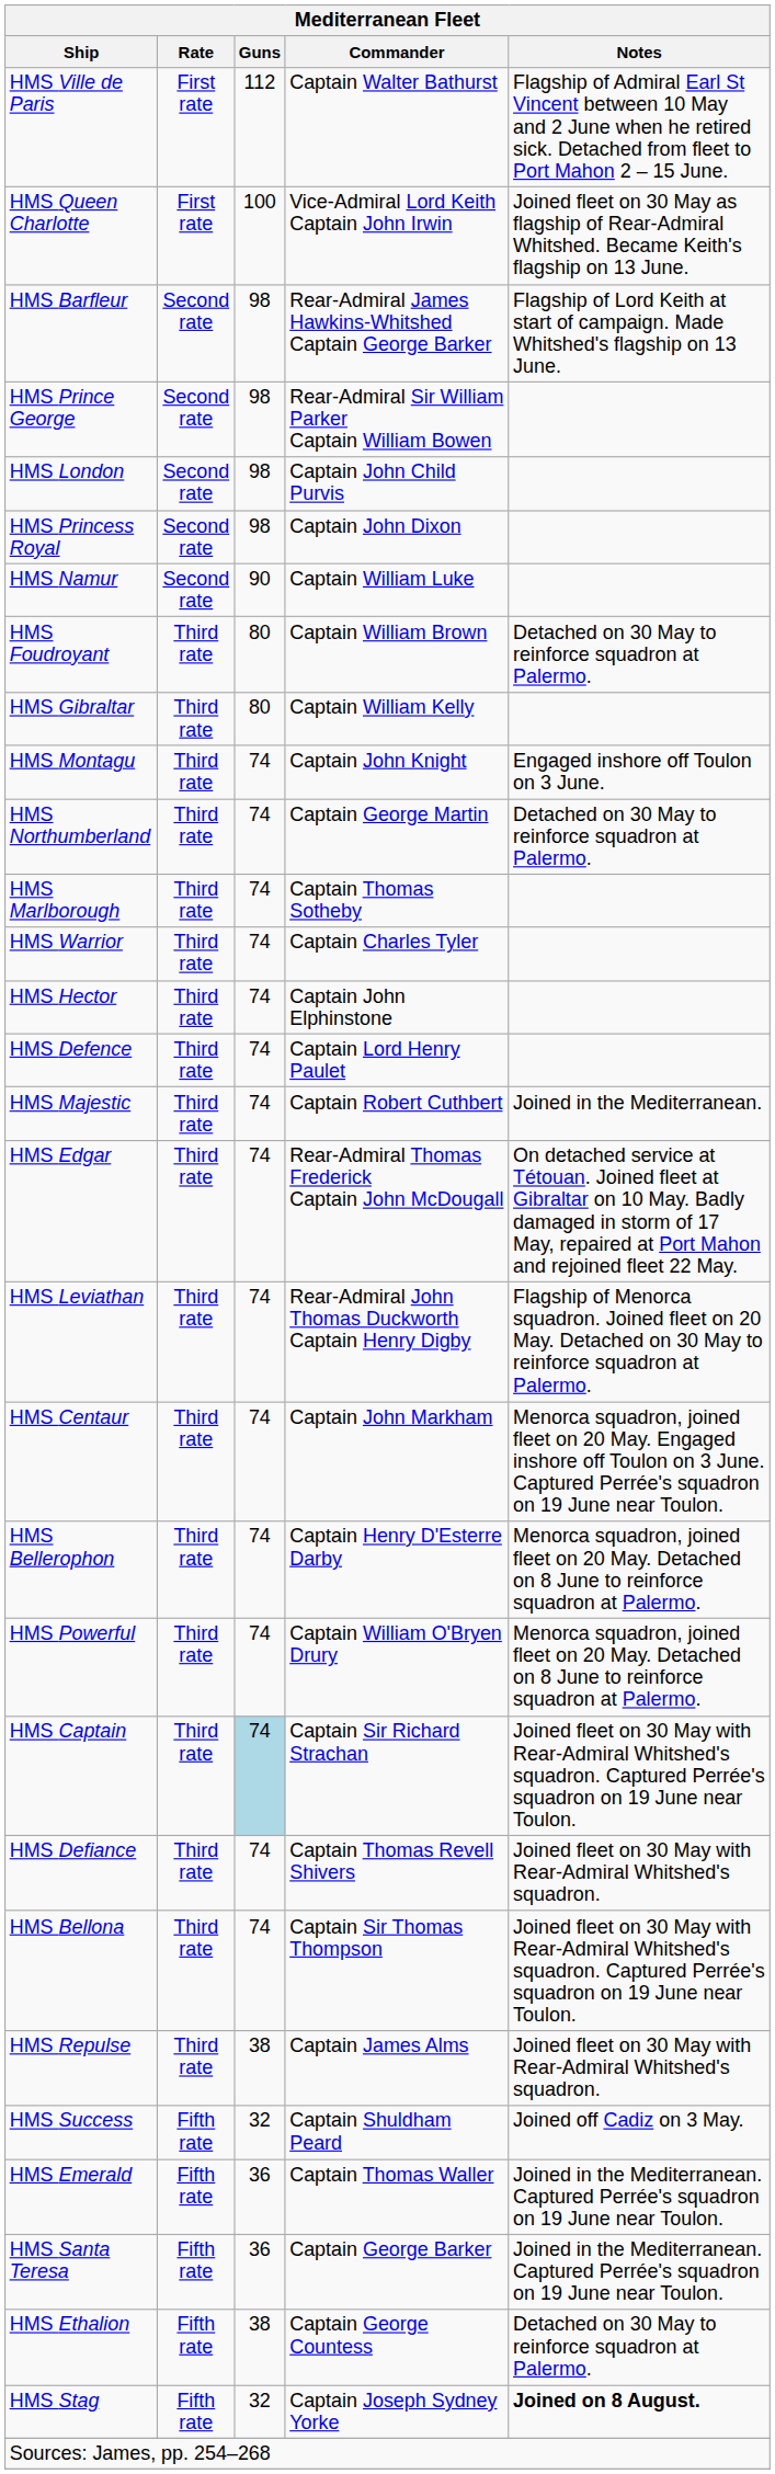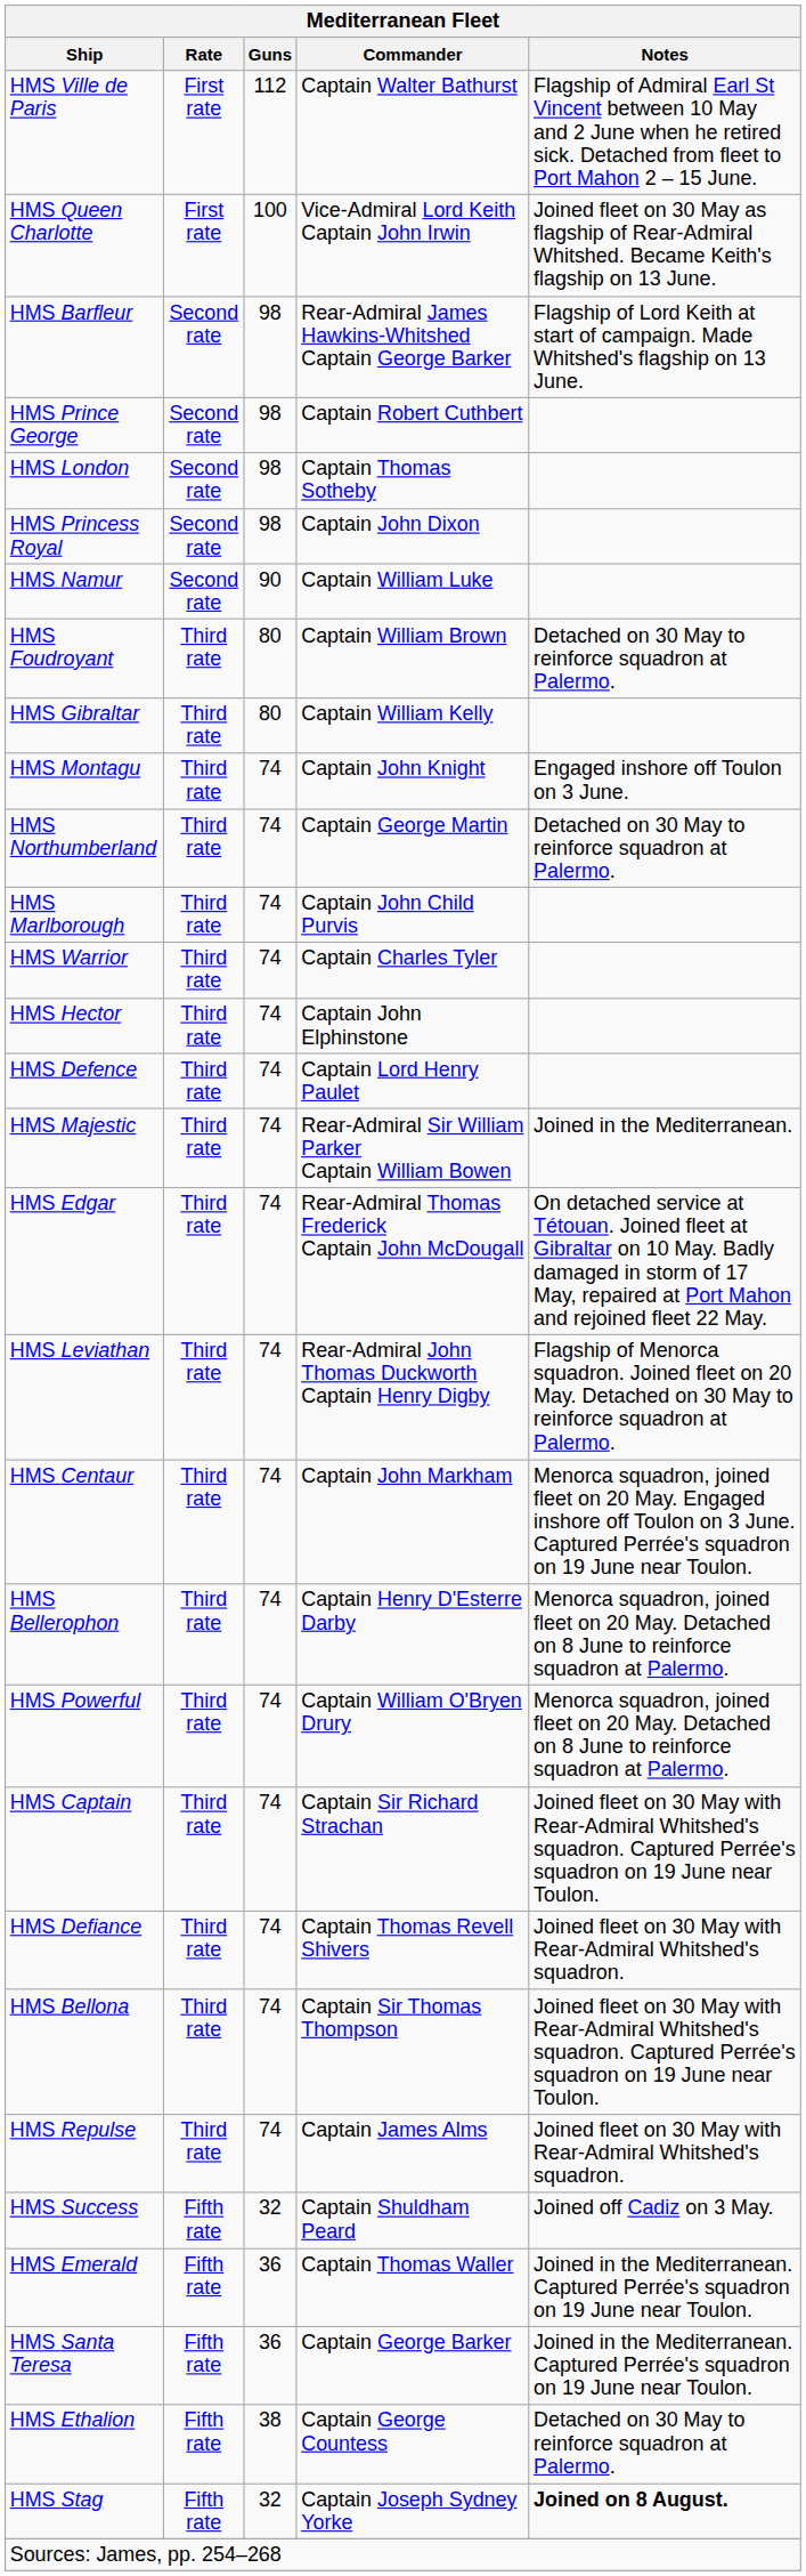 <table class="wikitable" width=100%>
 <tr valign="top">
 <th colspan="11" bgcolor="white">Mediterranean Fleet</th>
 </tr>
 <tr valign="top"|- valign="top">
 <th width=20%; align= center><small> Ship </small></th>
 <th width=10%; align= center><small> Rate </small></th>
 <th width=5%; align= center><small> Guns </small></th>
 <th width=30%; align= center><small> Commander </small></th>
 <th width=35%; align= center><small>Notes</small></th>
 </tr>
 <tr valign="top">
 <td align= left><a href='#'>HMS <em>Ville de Paris</em></a></td>
 <td align= center><a href='#'>First rate</a></td>
 <td align= center>112</td>
 <td align= left>Captain <a href='#'>Walter Bathurst</a></td>
 <td align= left>Flagship of Admiral <a href='#'>Earl St Vincent</a> between 10 May and 2 June when he retired sick. Detached from fleet to <a href='#'>Port Mahon</a> 2 – 15 June.</td>
 </tr>
 <tr valign="top">
 <td align= left><a href='#'>HMS <em>Queen Charlotte</em></a></td>
 <td align= center><a href='#'>First rate</a></td>
 <td align= center>100</td>
 <td align= left>Vice-Admiral <a href='#'>Lord Keith</a><br>Captain <a href='#'>John Irwin</a></td>
 <td align= left>Joined fleet on 30 May as flagship of Rear-Admiral Whitshed. Became Keith's flagship on 13 June.</td>
 </tr>
 <tr valign="top">
 <td align= left><a href='#'>HMS <em>Barfleur</em></a></td>
 <td align= center><a href='#'>Second rate</a></td>
 <td align= center>98</td>
 <td align= left>Rear-Admiral <a href='#'>James Hawkins-Whitshed</a><br>Captain <a href='#'>George Barker</a></td>
 <td align= left>Flagship of Lord Keith at start of campaign. Made Whitshed's flagship on 13 June.</td>
 </tr>
 <tr valign="top">
 <td align= left><a href='#'>HMS <em>Prince George</em></a></td>
 <td align= center><a href='#'>Second rate</a></td>
 <td align= center>98</td>
-<td align= left>Rear-Admiral <a href='#'>Sir William Parker</a><br>Captain <a href='#'>William Bowen</a></td>
+<td align= left>Captain <a href='#'>Robert Cuthbert</a></td>
 <td align= left></td>
 </tr>
 <tr valign="top">
 <td align= left><a href='#'>HMS <em>London</em></a></td>
 <td align= center><a href='#'>Second rate</a></td>
 <td align= center>98</td>
-<td align= left>Captain <a href='#'>John Child Purvis</a></td>
+<td align= left>Captain <a href='#'>Thomas Sotheby</a></td>
 <td align= left></td>
 </tr>
 <tr valign="top">
 <td align= left><a href='#'>HMS <em>Princess Royal</em></a></td>
 <td align= center><a href='#'>Second rate</a></td>
 <td align= center>98</td>
 <td align= left>Captain <a href='#'>John Dixon</a></td>
 <td align= left></td>
 </tr>
 <tr valign="top">
 <td align= left><a href='#'>HMS <em>Namur</em></a></td>
 <td align= center><a href='#'>Second rate</a></td>
 <td align= center>90</td>
 <td align= left>Captain <a href='#'>William Luke</a></td>
 <td align= left></td>
 </tr>
 <tr valign="top">
 <td align= left><a href='#'>HMS <em>Foudroyant</em></a></td>
 <td align= center><a href='#'>Third rate</a></td>
 <td align= center>80</td>
 <td align= left>Captain <a href='#'>William Brown</a></td>
 <td align= left>Detached on 30 May to reinforce squadron at <a href='#'>Palermo</a>.</td>
 </tr>
 <tr valign="top">
 <td align= left><a href='#'>HMS <em>Gibraltar</em></a></td>
 <td align= center><a href='#'>Third rate</a></td>
 <td align= center>80</td>
 <td align= left>Captain <a href='#'>William Kelly</a></td>
 <td align= left></td>
 </tr>
 <tr valign="top">
 <td align= left><a href='#'>HMS <em>Montagu</em></a></td>
 <td align= center><a href='#'>Third rate</a></td>
 <td align= center>74</td>
 <td align= left>Captain <a href='#'>John Knight</a></td>
 <td align= left>Engaged inshore off Toulon on 3 June.</td>
 </tr>
 <tr valign="top">
 <td align= left><a href='#'>HMS <em>Northumberland</em></a></td>
 <td align= center><a href='#'>Third rate</a></td>
 <td align= center>74</td>
 <td align= left>Captain <a href='#'>George Martin</a></td>
 <td align= left>Detached on 30 May to reinforce squadron at <a href='#'>Palermo</a>.</td>
 </tr>
 <tr valign="top">
 <td align= left><a href='#'>HMS <em>Marlborough</em></a></td>
 <td align= center><a href='#'>Third rate</a></td>
 <td align= center>74</td>
-<td align= left>Captain <a href='#'>Thomas Sotheby</a></td>
+<td align= left>Captain <a href='#'>John Child Purvis</a></td>
 <td align= left></td>
 </tr>
 <tr valign="top">
 <td align= left><a href='#'>HMS <em>Warrior</em></a></td>
 <td align= center><a href='#'>Third rate</a></td>
 <td align= center>74</td>
 <td align= left>Captain <a href='#'>Charles Tyler</a></td>
 <td align= left></td>
 </tr>
 <tr valign="top">
 <td align= left><a href='#'>HMS <em>Hector</em></a></td>
 <td align= center><a href='#'>Third rate</a></td>
 <td align= center>74</td>
 <td align= left>Captain John Elphinstone</td>
 <td align= left></td>
 </tr>
 <tr valign="top">
 <td align= left><a href='#'>HMS <em>Defence</em></a></td>
 <td align= center><a href='#'>Third rate</a></td>
 <td align= center>74</td>
 <td align= left>Captain <a href='#'>Lord Henry Paulet</a></td>
 <td align= left></td>
 </tr>
 <tr valign="top">
 <td align= left><a href='#'>HMS <em>Majestic</em></a></td>
 <td align= center><a href='#'>Third rate</a></td>
 <td align= center>74</td>
-<td align= left>Captain <a href='#'>Robert Cuthbert</a></td>
+<td align= left>Rear-Admiral <a href='#'>Sir William Parker</a><br>Captain <a href='#'>William Bowen</a></td>
 <td align= left>Joined in the Mediterranean.</td>
 </tr>
 <tr valign="top">
 <td align= left><a href='#'>HMS <em>Edgar</em></a></td>
 <td align= center><a href='#'>Third rate</a></td>
 <td align= center>74</td>
 <td align= left>Rear-Admiral <a href='#'>Thomas Frederick</a><br>Captain <a href='#'>John McDougall</a></td>
 <td align= left>On detached service at <a href='#'>Tétouan</a>. Joined fleet at <a href='#'>Gibraltar</a> on 10 May. Badly damaged in storm of 17 May, repaired at <a href='#'>Port Mahon</a> and rejoined fleet 22 May.</td>
 </tr>
 <tr valign="top">
 <td align= left><a href='#'>HMS <em>Leviathan</em></a></td>
 <td align= center><a href='#'>Third rate</a></td>
 <td align= center>74</td>
 <td align= left>Rear-Admiral <a href='#'>John Thomas Duckworth</a><br>Captain <a href='#'>Henry Digby</a></td>
 <td align= left>Flagship of Menorca squadron. Joined fleet on 20 May. Detached on 30 May to reinforce squadron at <a href='#'>Palermo</a>.</td>
 </tr>
 <tr valign="top">
 <td align= left><a href='#'>HMS <em>Centaur</em></a></td>
 <td align= center><a href='#'>Third rate</a></td>
 <td align= center>74</td>
 <td align= left>Captain <a href='#'>John Markham</a></td>
 <td align= left>Menorca squadron, joined fleet on 20 May. Engaged inshore off Toulon on 3 June. Captured Perrée's squadron on 19 June near Toulon.</td>
 </tr>
 <tr valign="top">
 <td align= left><a href='#'>HMS <em>Bellerophon</em></a></td>
 <td align= center><a href='#'>Third rate</a></td>
 <td align= center>74</td>
 <td align= left>Captain <a href='#'>Henry D'Esterre Darby</a></td>
 <td align= left>Menorca squadron, joined fleet on 20 May. Detached on 8 June to reinforce squadron at <a href='#'>Palermo</a>.</td>
 </tr>
 <tr valign="top">
 <td align= left><a href='#'>HMS <em>Powerful</em></a></td>
 <td align= center><a href='#'>Third rate</a></td>
 <td align= center>74</td>
 <td align= left>Captain <a href='#'>William O'Bryen Drury</a></td>
 <td align= left>Menorca squadron, joined fleet on 20 May. Detached on 8 June to reinforce squadron at <a href='#'>Palermo</a>.</td>
 </tr>
 <tr valign="top">
 <td align= left><a href='#'>HMS <em>Captain</em></a></td>
 <td align= center><a href='#'>Third rate</a></td>
-<td align= center style="background: lightblue;">74</td>
+<td align= center>74</td>
 <td align= left>Captain <a href='#'>Sir Richard Strachan</a></td>
 <td align= left>Joined fleet on 30 May with Rear-Admiral Whitshed's squadron. Captured Perrée's squadron on 19 June near Toulon.</td>
 </tr>
 <tr valign="top">
 <td align= left><a href='#'>HMS <em>Defiance</em></a></td>
 <td align= center><a href='#'>Third rate</a></td>
 <td align= center>74</td>
 <td align= left>Captain <a href='#'>Thomas Revell Shivers</a></td>
 <td align= left>Joined fleet on 30 May with Rear-Admiral Whitshed's squadron.</td>
 </tr>
 <tr valign="top">
 <td align= left><a href='#'>HMS <em>Bellona</em></a></td>
 <td align= center><a href='#'>Third rate</a></td>
 <td align= center>74</td>
 <td align= left>Captain <a href='#'>Sir Thomas Thompson</a></td>
 <td align= left>Joined fleet on 30 May with Rear-Admiral Whitshed's squadron. Captured Perrée's squadron on 19 June near Toulon.</td>
 </tr>
 <tr valign="top">
 <td align= left><a href='#'>HMS <em>Repulse</em></a></td>
 <td align= center><a href='#'>Third rate</a></td>
-<td align= center>38</td>
+<td align= center>74</td>
 <td align= left>Captain <a href='#'>James Alms</a></td>
 <td align= left>Joined fleet on 30 May with Rear-Admiral Whitshed's squadron.</td>
 </tr>
 <tr valign="top">
 <td align= left><a href='#'>HMS <em>Success</em></a></td>
 <td align= center><a href='#'>Fifth rate</a></td>
 <td align= center>32</td>
 <td align= left>Captain <a href='#'>Shuldham Peard</a></td>
 <td align= left>Joined off <a href='#'>Cadiz</a> on 3 May.</td>
 </tr>
 <tr valign="top">
 <td align= left><a href='#'>HMS <em>Emerald</em></a></td>
 <td align= center><a href='#'>Fifth rate</a></td>
 <td align= center>36</td>
 <td align= left>Captain <a href='#'>Thomas Waller</a></td>
 <td align= left>Joined in the Mediterranean. Captured Perrée's squadron on 19 June near Toulon.</td>
 </tr>
 <tr valign="top">
 <td align= left><a href='#'>HMS <em>Santa Teresa</em></a></td>
 <td align= center><a href='#'>Fifth rate</a></td>
 <td align= center>36</td>
 <td align= left>Captain <a href='#'>George Barker</a></td>
 <td align= left>Joined in the Mediterranean. Captured Perrée's squadron on 19 June near Toulon.</td>
 </tr>
 <tr valign="top">
 <td align= left><a href='#'>HMS <em>Ethalion</em></a></td>
 <td align= center><a href='#'>Fifth rate</a></td>
 <td align= center>38</td>
 <td align= left>Captain <a href='#'>George Countess</a></td>
 <td align= left>Detached on 30 May to reinforce squadron at <a href='#'>Palermo</a>.</td>
 </tr>
 <tr valign="top">
 <td align= left><a href='#'>HMS <em>Stag</em></a></td>
 <td align= center><a href='#'>Fifth rate</a></td>
 <td align= center>32</td>
 <td align= left>Captain <a href='#'>Joseph Sydney Yorke</a></td>
 <td align= left><strong>Joined on 8 August.</strong></td>
 </tr>
 <tr>
 </tr>
 <tr valign="top">
 <td colspan="9" align="left">Sources: James, pp. 254–268</td>
 </tr>
 <tr>
 </tr>
 </table>
